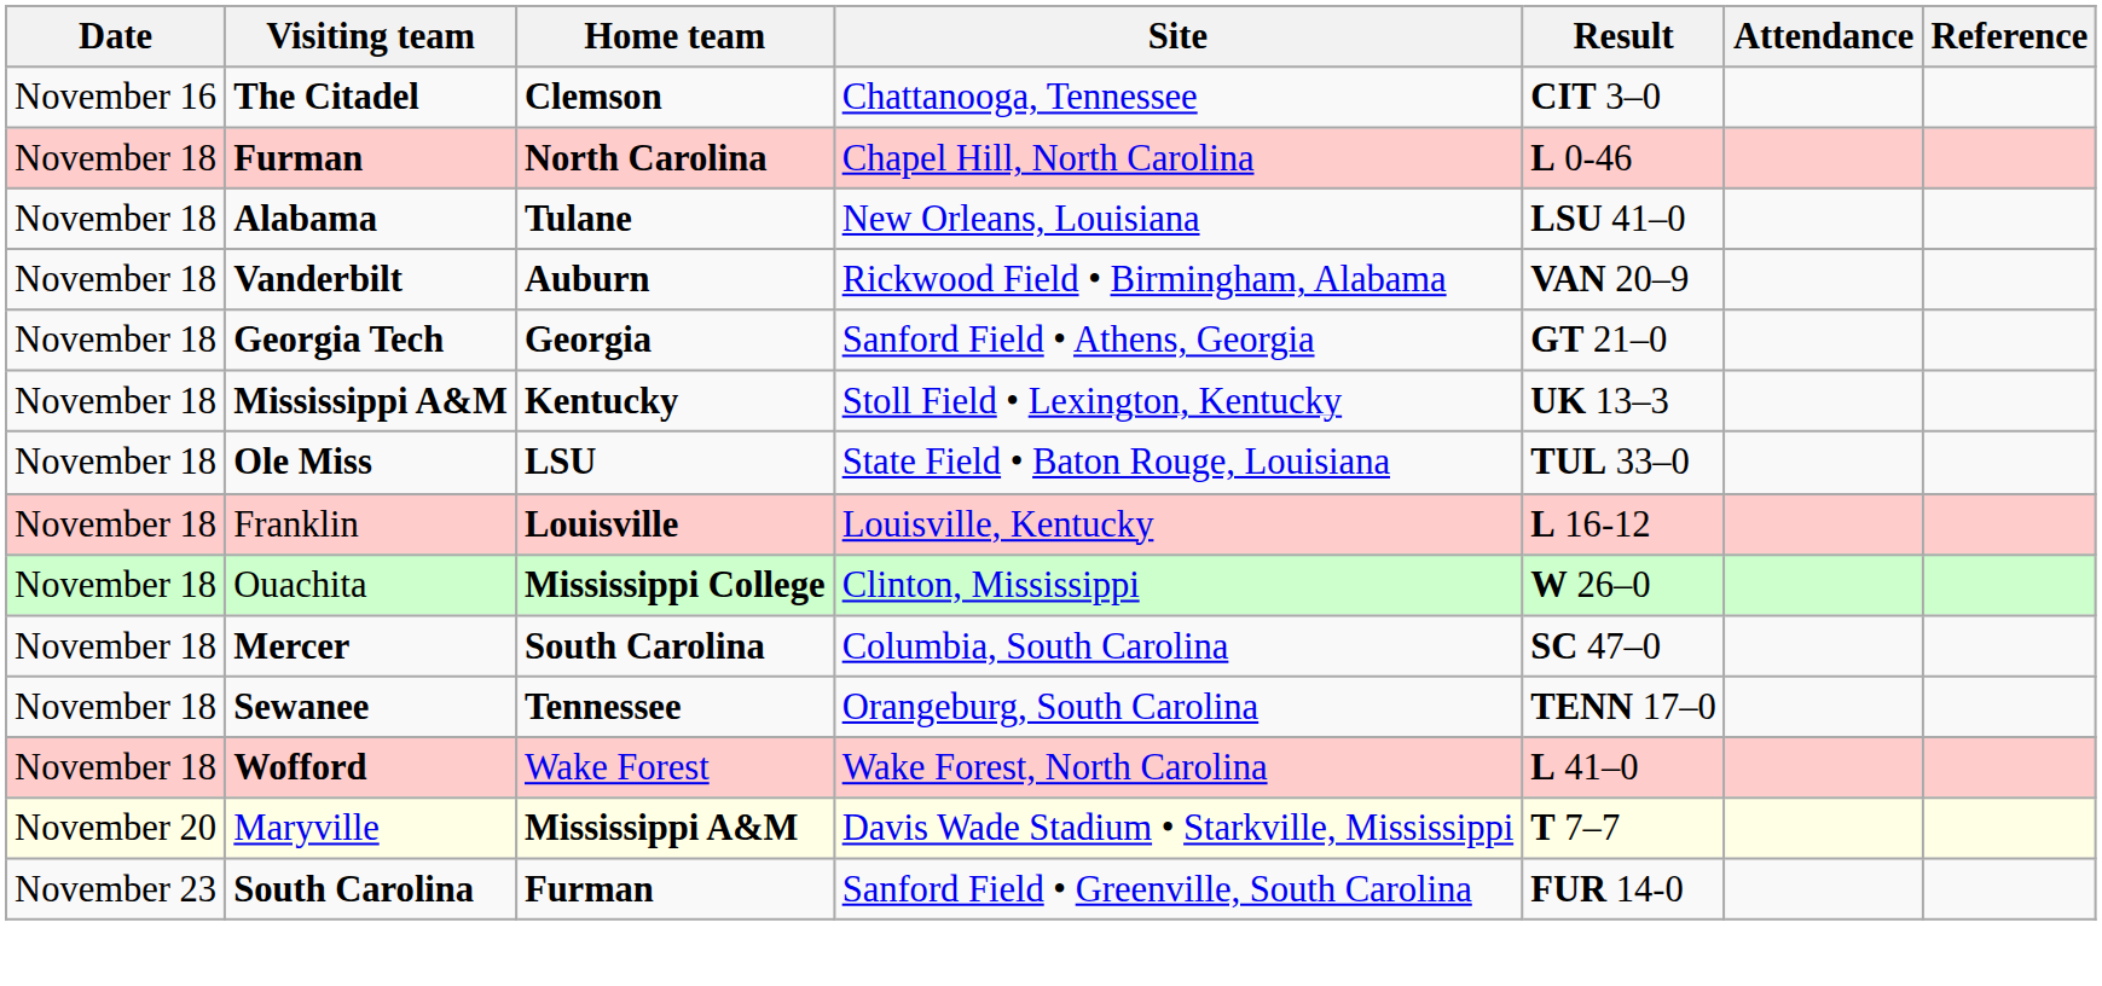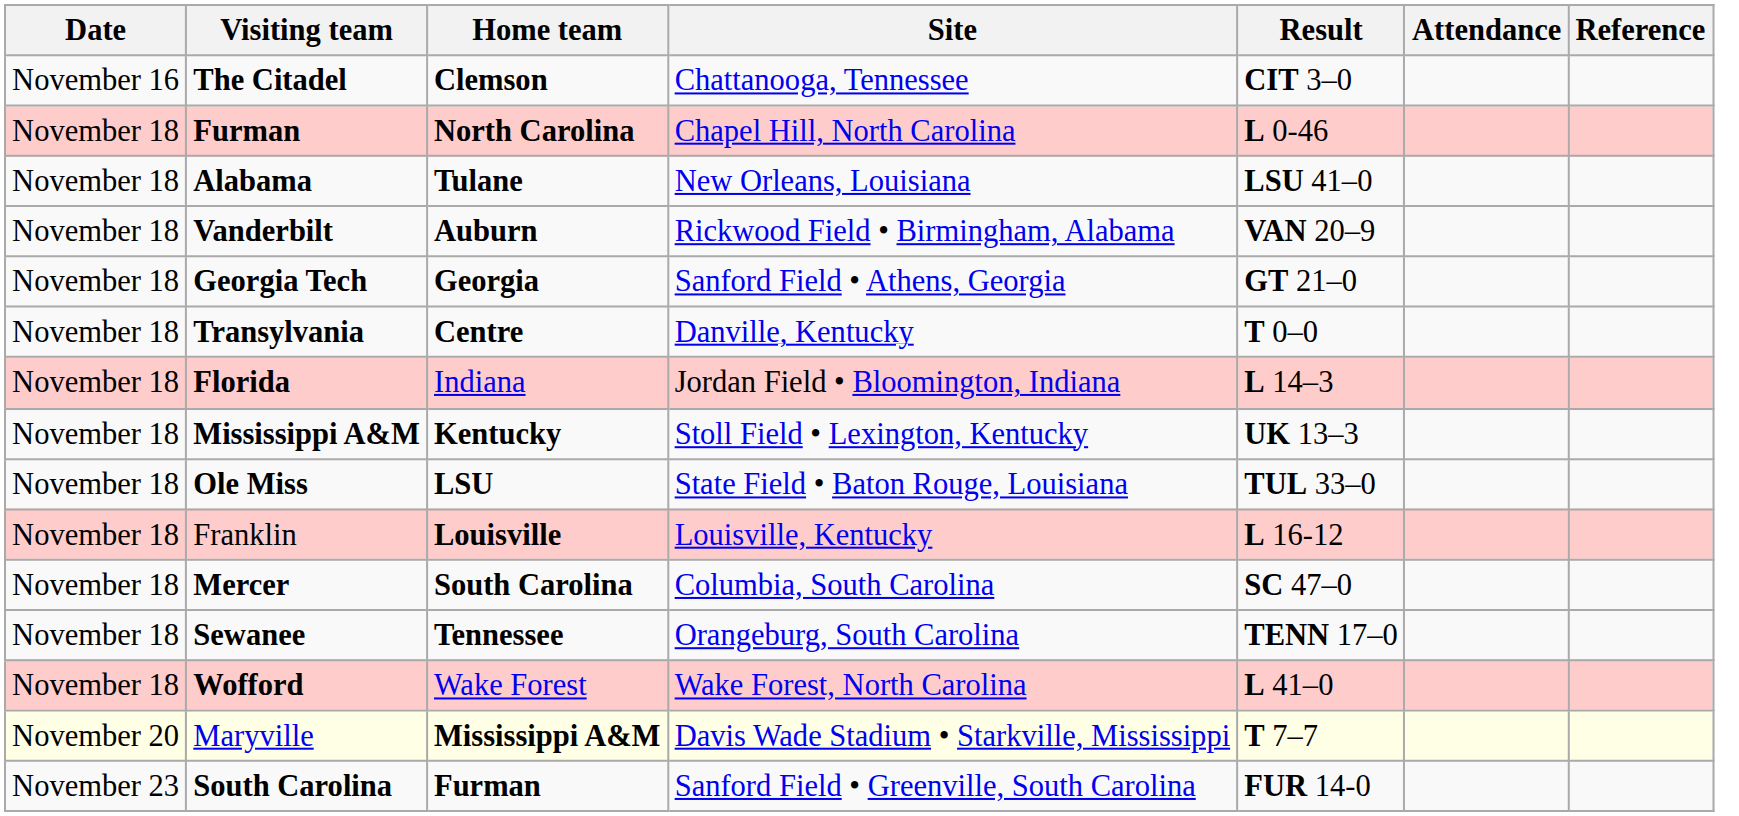 <table class="wikitable" style="font-size:95%;">
 <tr>
 <th>Date</th>
 <th>Visiting team</th>
 <th>Home team</th>
 <th>Site</th>
 <th>Result</th>
 <th>Attendance</th>
 <th class="unsortable">Reference</th>
 </tr>
 <tr bgcolor=>
 <td>November 16</td>
 <td><strong>The Citadel</strong></td>
 <td><strong>Clemson</strong></td>
 <td><a href='#'>Chattanooga, Tennessee</a></td>
 <td><strong>CIT</strong> 3–0</td>
 <td></td>
 <td></td>
 </tr>
 <tr bgcolor=ffcccc>
 <td>November 18</td>
 <td><strong>Furman</strong></td>
 <td><strong>North Carolina</strong></td>
 <td><a href='#'>Chapel Hill, North Carolina</a></td>
 <td><strong>L</strong> 0-46</td>
 <td></td>
 <td></td>
 </tr>
 <tr bgcolor=>
 <td>November 18</td>
 <td><strong>Alabama</strong></td>
 <td><strong>Tulane</strong></td>
 <td><a href='#'>New Orleans, Louisiana</a></td>
 <td><strong>LSU</strong> 41–0</td>
 <td></td>
 <td></td>
 </tr>
 <tr bgcolor=>
 <td>November 18</td>
 <td><strong>Vanderbilt</strong></td>
 <td><strong>Auburn</strong></td>
 <td><a href='#'>Rickwood Field</a> • <a href='#'>Birmingham, Alabama</a></td>
 <td><strong>VAN</strong> 20–9</td>
 <td></td>
 <td></td>
 </tr>
 <tr bgcolor=>
 <td>November 18</td>
 <td><strong>Georgia Tech</strong></td>
 <td><strong>Georgia</strong></td>
 <td><a href='#'>Sanford Field</a> • <a href='#'>Athens, Georgia</a></td>
 <td><strong>GT</strong> 21–0</td>
 <td></td>
 <td></td>
 </tr>
 <tr bgcolor=>
 <td>November 18</td>
+<td><strong>Transylvania</strong></td>
+<td><strong>Centre</strong></td>
+<td><a href='#'>Danville, Kentucky</a></td>
+<td><strong>T</strong> 0–0</td>
+<td></td>
+<td></td>
+</tr>
+<tr bgcolor=ffcccc>
+<td>November 18</td>
+<td><strong>Florida</strong></td>
+<td><a href='#'>Indiana</a></td>
+<td>Jordan Field • <a href='#'>Bloomington, Indiana</a></td>
+<td><strong>L</strong> 14–3</td>
+<td></td>
+<td></td>
+</tr>
+<tr bgcolor=>
+<td>November 18</td>
 <td><strong>Mississippi A&M</strong></td>
 <td><strong>Kentucky</strong></td>
 <td><a href='#'>Stoll Field</a> • <a href='#'>Lexington, Kentucky</a></td>
 <td><strong>UK</strong> 13–3</td>
 <td></td>
 <td></td>
 </tr>
 <tr bgcolor=>
 <td>November 18</td>
 <td><strong>Ole Miss</strong></td>
 <td><strong>LSU</strong></td>
 <td><a href='#'>State Field</a> • <a href='#'>Baton Rouge, Louisiana</a></td>
 <td><strong>TUL</strong> 33–0</td>
 <td></td>
 <td></td>
 </tr>
 <tr bgcolor=ffcccc>
 <td>November 18</td>
 <td>Franklin</td>
 <td><strong>Louisville</strong></td>
 <td><a href='#'>Louisville, Kentucky</a></td>
 <td><strong>L</strong> 16-12</td>
-<td></td>
-<td></td>
-</tr>
-<tr bgcolor=ccffcc>
-<td>November 18</td>
-<td>Ouachita</td>
-<td><strong>Mississippi College</strong></td>
-<td><a href='#'>Clinton, Mississippi</a></td>
-<td><strong>W</strong> 26–0</td>
 <td></td>
 <td></td>
 </tr>
 <tr bgcolor=>
 <td>November 18</td>
 <td><strong>Mercer</strong></td>
 <td><strong>South Carolina</strong></td>
 <td><a href='#'>Columbia, South Carolina</a></td>
 <td><strong>SC</strong> 47–0</td>
 <td></td>
 </tr>
 <tr bgcolor=>
 <td>November 18</td>
 <td><strong>Sewanee</strong></td>
 <td><strong>Tennessee</strong></td>
 <td><a href='#'>Orangeburg, South Carolina</a></td>
 <td><strong>TENN</strong> 17–0</td>
 <td></td>
 <td></td>
 </tr>
 <tr bgcolor=ffcccc>
 <td>November 18</td>
 <td><strong>Wofford</strong></td>
 <td><a href='#'>Wake Forest</a></td>
 <td><a href='#'>Wake Forest, North Carolina</a></td>
 <td><strong>L</strong> 41–0</td>
 <td></td>
 <td></td>
 </tr>
 <tr bgcolor=ffffe6>
 <td>November 20</td>
 <td><a href='#'>Maryville</a></td>
 <td><strong>Mississippi A&M</strong></td>
 <td><a href='#'>Davis Wade Stadium</a> • <a href='#'>Starkville, Mississippi</a></td>
 <td><strong>T</strong> 7–7</td>
 <td></td>
 <td></td>
 </tr>
 <tr bgcolor=>
 <td>November 23</td>
 <td><strong>South Carolina</strong></td>
 <td><strong>Furman</strong></td>
 <td><a href='#'>Sanford Field</a> • <a href='#'>Greenville, South Carolina</a></td>
 <td><strong>FUR</strong> 14-0</td>
 <td></td>
 <td></td>
 </tr>
 </table>
